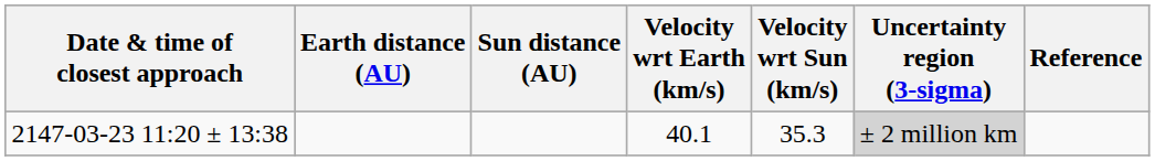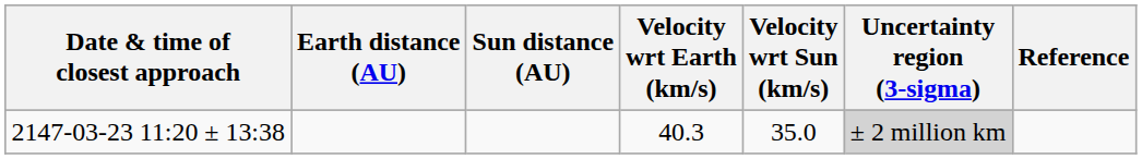 <table class="wikitable" style="text-align: center; font-size: 0.9em;">
 <tr>
 <th>Date & time of<br>closest approach</th>
 <th>Earth distance<br>(<a href='#'>AU</a>)</th>
 <th>Sun distance<br>(AU)</th>
 <th>Velocity<br>wrt Earth<br>(km/s)</th>
 <th>Velocity<br>wrt Sun<br>(km/s)</th>
 <th>Uncertainty<br>region<br>(<a href='#'>3-sigma</a>)</th>
 <th>Reference</th>
 </tr>
 <tr>
 <td>2147-03-23 11:20 ± 13:38</td>
 <td></td>
 <td></td>
-<td>40.1</td>
-<td>35.3</td>
+<td>40.3</td>
+<td>35.0</td>
 <td style="background: lightgrey;">± 2 million km</td>
 <td><small></small></td>
 </tr>
 </table>
